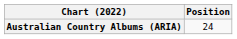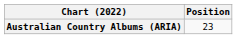 <table class="wikitable plainrowheaders" style="text-align:center">
 <tr>
 <th scope="col">Chart (2022)</th>
 <th scope="col">Position</th>
 </tr>
 <tr>
 <th scope="row">Australian Country Albums (ARIA)</th>
-<td>24</td>
+<td>23</td>
 </tr>
 </table>
